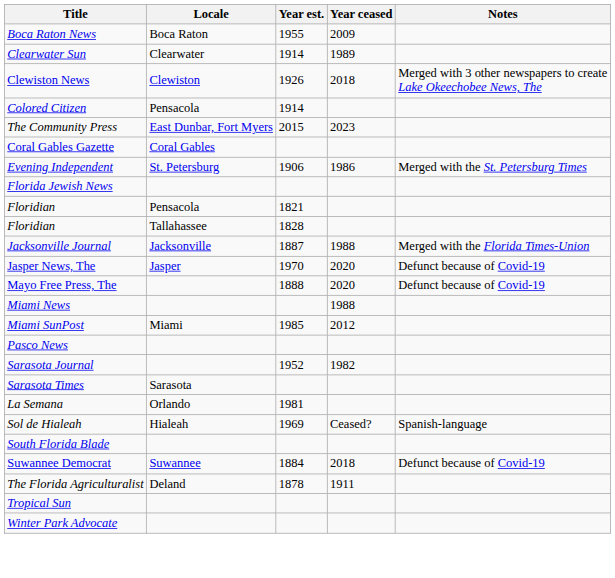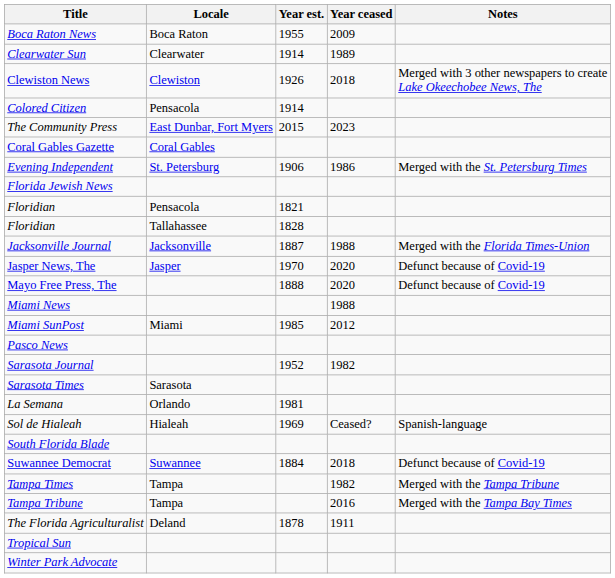 <table class="wikitable sortable">
 <tr>
 <th>Title</th>
 <th>Locale</th>
 <th>Year est.</th>
 <th>Year ceased</th>
 <th>Notes</th>
 </tr>
 <tr>
 <td><em><a href='#'>Boca Raton News</a></em></td>
 <td>Boca Raton</td>
 <td>1955</td>
 <td>2009</td>
 <td></td>
 </tr>
 <tr>
 <td><em><a href='#'>Clearwater Sun</a></em></td>
 <td>Clearwater</td>
 <td>1914</td>
 <td>1989</td>
 <td></td>
 </tr>
 <tr>
 <td><a href='#'>Clewiston News</a></td>
 <td><a href='#'>Clewiston</a></td>
 <td>1926</td>
 <td>2018</td>
 <td>Merged with 3 other newspapers to create<br><em><a href='#'>Lake Okeechobee News, The</a></em></td>
 </tr>
 <tr>
 <td><em><a href='#'>Colored Citizen</a></em></td>
 <td>Pensacola</td>
 <td>1914</td>
 <td></td>
 <td></td>
 </tr>
 <tr>
 <td><em>The Community Press</em></td>
 <td><a href='#'>East Dunbar, Fort Myers</a></td>
 <td>2015</td>
 <td>2023</td>
 <td></td>
 </tr>
 <tr>
 <td><a href='#'>Coral Gables Gazette</a></td>
 <td><a href='#'>Coral Gables</a></td>
 <td></td>
 <td></td>
 <td></td>
 </tr>
 <tr>
 <td><em><a href='#'>Evening Independent</a></em></td>
 <td><a href='#'>St. Petersburg</a></td>
 <td>1906</td>
 <td>1986</td>
 <td>Merged with the <em><a href='#'>St. Petersburg Times</a></em></td>
 </tr>
 <tr>
 <td><em><a href='#'>Florida Jewish News</a></em></td>
 <td></td>
 <td></td>
 <td></td>
 <td></td>
 </tr>
 <tr>
 <td><em>Floridian</em></td>
 <td>Pensacola</td>
 <td>1821</td>
 <td></td>
 <td></td>
 </tr>
 <tr>
 <td><em>Floridian</em></td>
 <td>Tallahassee</td>
 <td>1828</td>
 <td></td>
 <td></td>
 </tr>
 <tr>
 <td><em><a href='#'>Jacksonville Journal</a></em></td>
 <td><a href='#'>Jacksonville</a></td>
 <td>1887</td>
 <td>1988</td>
 <td>Merged with the <em><a href='#'>Florida Times-Union</a></em></td>
 </tr>
 <tr>
 <td><a href='#'>Jasper News, The</a></td>
 <td><a href='#'>Jasper</a></td>
 <td>1970</td>
 <td>2020</td>
 <td>Defunct because of <a href='#'>Covid-19</a></td>
 </tr>
 <tr>
 <td><a href='#'>Mayo Free Press, The</a></td>
 <td></td>
 <td>1888</td>
 <td>2020</td>
 <td>Defunct because of <a href='#'>Covid-19</a></td>
 </tr>
 <tr>
 <td><em><a href='#'>Miami News</a></em></td>
 <td></td>
 <td></td>
 <td>1988</td>
 <td></td>
 </tr>
 <tr>
 <td><em><a href='#'>Miami SunPost</a></em></td>
 <td>Miami</td>
 <td>1985</td>
 <td>2012</td>
 <td></td>
 </tr>
 <tr>
 <td><em><a href='#'>Pasco News</a></em></td>
 <td></td>
 <td></td>
 <td></td>
 <td></td>
 </tr>
 <tr>
 <td><em><a href='#'>Sarasota Journal</a></em></td>
 <td></td>
 <td>1952</td>
 <td>1982</td>
 <td></td>
 </tr>
 <tr>
 <td><em><a href='#'>Sarasota Times</a></em></td>
 <td>Sarasota</td>
 <td></td>
 <td></td>
 <td></td>
 </tr>
 <tr>
 <td><em>La Semana</em></td>
 <td>Orlando</td>
 <td>1981</td>
 <td></td>
 <td></td>
 </tr>
 <tr>
 <td><em>Sol de Hialeah</em></td>
 <td>Hialeah </td>
 <td>1969 </td>
 <td>Ceased?</td>
 <td>Spanish-language</td>
 </tr>
 <tr>
 <td><em><a href='#'>South Florida Blade</a></em></td>
 <td></td>
 <td></td>
 <td></td>
 <td></td>
 </tr>
 <tr>
 <td><a href='#'>Suwannee Democrat</a></td>
 <td><a href='#'>Suwannee</a></td>
 <td>1884</td>
 <td>2018</td>
 <td>Defunct because of <a href='#'>Covid-19</a></td>
 </tr>
 <tr>
+<td><em><a href='#'>Tampa Times</a></em></td>
+<td>Tampa</td>
+<td></td>
+<td>1982</td>
+<td>Merged with the <em><a href='#'>Tampa Tribune</a></em></td>
+</tr>
+<tr>
+<td><em><a href='#'>Tampa Tribune</a></em></td>
+<td>Tampa</td>
+<td></td>
+<td>2016</td>
+<td>Merged with the <em><a href='#'>Tampa Bay Times</a></em></td>
+</tr>
+<tr>
 <td><em>The Florida Agriculturalist</em></td>
 <td>Deland</td>
 <td>1878</td>
 <td>1911</td>
 <td></td>
 </tr>
 <tr>
 <td><em><a href='#'>Tropical Sun</a></em></td>
 <td></td>
 <td></td>
 <td></td>
 <td></td>
 </tr>
 <tr>
 <td><em><a href='#'>Winter Park Advocate</a></em></td>
 <td></td>
 <td></td>
 <td></td>
 <td></td>
 </tr>
 </table>
